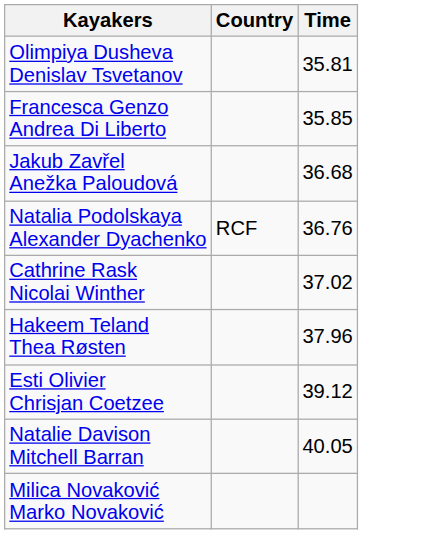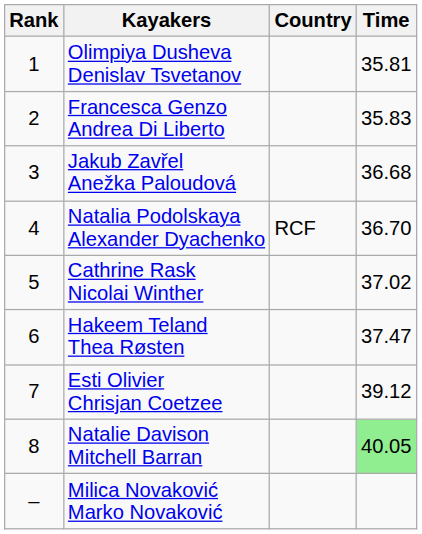 <table class="wikitable" style="text-align:center">
 <tr>
+<th>Rank</th>
 <th>Kayakers</th>
 <th>Country</th>
 <th>Time</th>
 </tr>
 <tr>
+<td>1</td>
 <td align="left"><a href='#'>Olimpiya Dusheva</a><br><a href='#'>Denislav Tsvetanov</a></td>
 <td align="left"></td>
 <td>35.81</td>
 </tr>
 <tr>
+<td>2</td>
 <td align="left"><a href='#'>Francesca Genzo</a><br><a href='#'>Andrea Di Liberto</a></td>
 <td align="left"></td>
-<td>35.85</td>
+<td>35.83</td>
 </tr>
 <tr>
+<td>3</td>
 <td align="left"><a href='#'>Jakub Zavřel</a><br><a href='#'>Anežka Paloudová</a></td>
 <td align="left"></td>
 <td>36.68</td>
 </tr>
 <tr>
+<td>4</td>
 <td align="left"><a href='#'>Natalia Podolskaya</a><br><a href='#'>Alexander Dyachenko</a></td>
 <td align="left"> RCF</td>
-<td>36.76</td>
+<td>36.70</td>
 </tr>
 <tr>
+<td>5</td>
 <td align="left"><a href='#'>Cathrine Rask</a><br><a href='#'>Nicolai Winther</a></td>
 <td align="left"></td>
 <td>37.02</td>
 </tr>
 <tr>
+<td>6</td>
 <td align="left"><a href='#'>Hakeem Teland</a><br><a href='#'>Thea Røsten</a></td>
 <td align="left"></td>
-<td>37.96</td>
+<td>37.47</td>
 </tr>
 <tr>
+<td>7</td>
 <td align="left"><a href='#'>Esti Olivier</a><br><a href='#'>Chrisjan Coetzee</a></td>
 <td align="left"></td>
 <td>39.12</td>
 </tr>
 <tr>
+<td>8</td>
 <td align="left"><a href='#'>Natalie Davison</a><br><a href='#'>Mitchell Barran</a></td>
 <td align="left"></td>
-<td>40.05</td>
+<td style="background: lightgreen;">40.05</td>
 </tr>
 <tr>
+<td>–</td>
 <td align="left"><a href='#'>Milica Novaković</a><br><a href='#'>Marko Novaković</a></td>
 <td align="left"></td>
 <td></td>
 </tr>
 </table>
